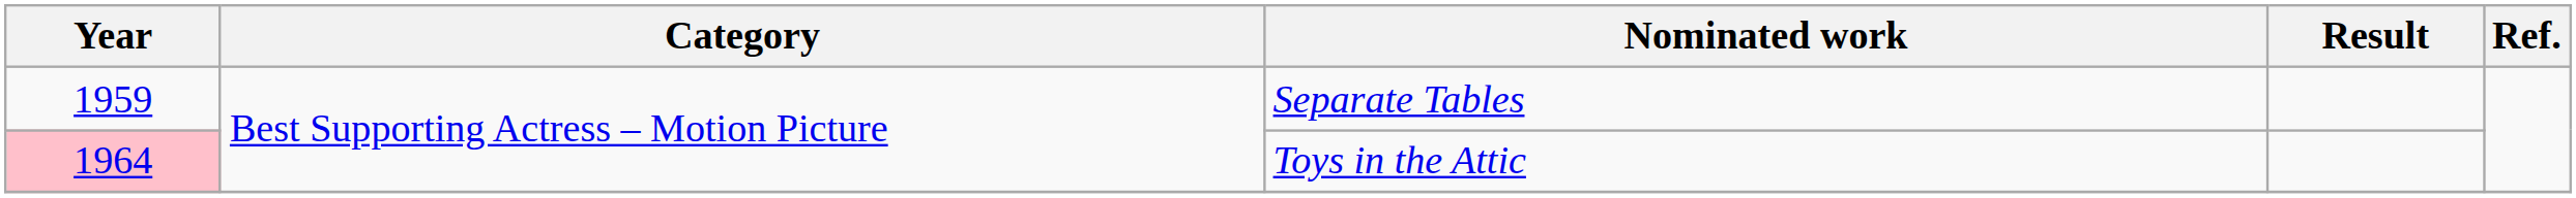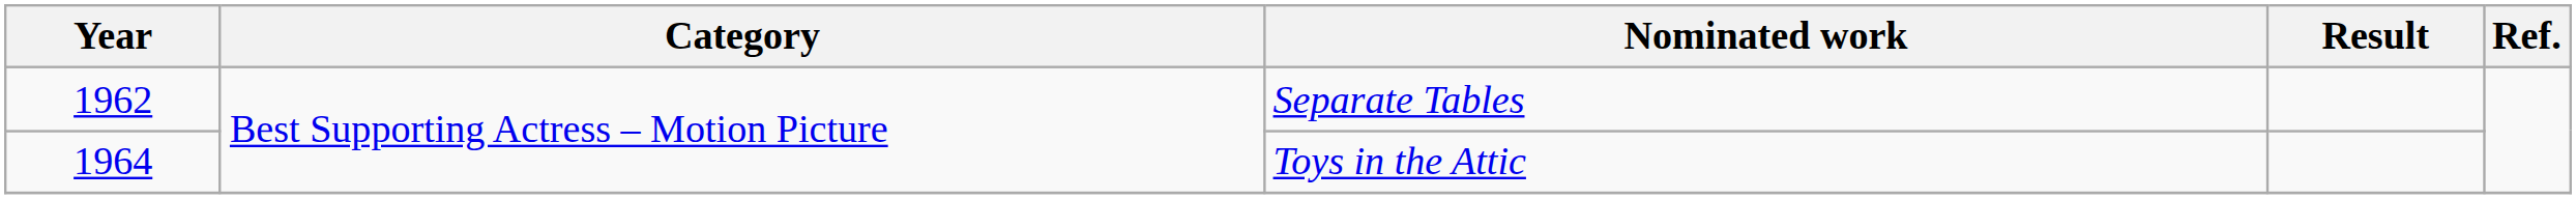 <table class="wikitable">
 <tr>
 <th scope="col" style="width:5em;">Year</th>
 <th scope="col" style="width:26em;">Category</th>
 <th scope="col" style="width:25em;">Nominated work</th>
 <th scope="col" style="width:5em;">Result</th>
 <th>Ref.</th>
 </tr>
 <tr>
-<td style="text-align:center;"><a href='#'>1959</a></td>
+<td style="text-align:center;"><a href='#'>1962</a></td>
 <td rowspan=2><a href='#'>Best Supporting Actress – Motion Picture</a></td>
 <td><em><a href='#'>Separate Tables</a></em></td>
 <td></td>
 <td rowspan=2></td>
 </tr>
 <tr>
-<td style="background: pink; text-align:center;"><a href='#'>1964</a></td>
+<td style="text-align:center;"><a href='#'>1964</a></td>
 <td><em><a href='#'>Toys in the Attic</a></em></td>
 <td></td>
 </tr>
 <tr>
 </tr>
 </table>
